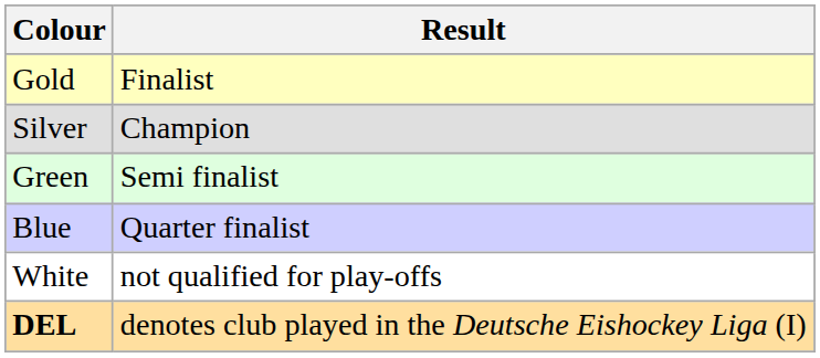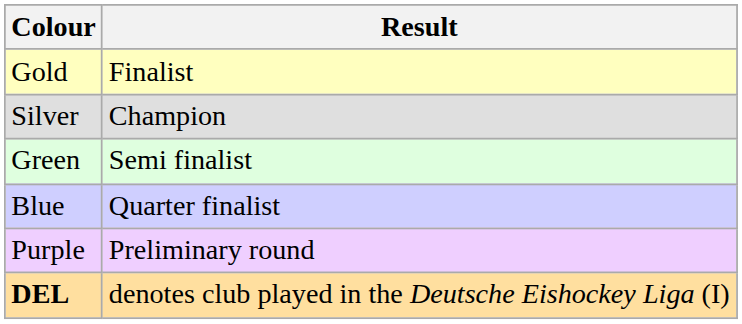 <table class="wikitable">
 <tr>
 <th>Colour</th>
 <th>Result</th>
 </tr>
 <tr style="background:#ffffbf;">
 <td>Gold</td>
 <td>Finalist</td>
 </tr>
 <tr style="background:#dfdfdf;">
 <td>Silver</td>
 <td>Champion</td>
 </tr>
 <tr style="background:#dfffdf;">
 <td>Green</td>
 <td>Semi finalist</td>
 </tr>
 <tr style="background:#cfcfff;">
 <td>Blue</td>
 <td>Quarter finalist</td>
 </tr>
-<tr style="background:#fff;">
-<td>White</td>
-<td>not qualified for play-offs</td>
+<tr style="background:#efcfff;">
+<td>Purple</td>
+<td>Preliminary round</td>
 </tr>
 <tr style="background:#ffdf9f;">
 <td><strong>DEL</strong></td>
 <td>denotes club played in the <em>Deutsche Eishockey Liga</em> (I)</td>
 </tr>
 </table>
